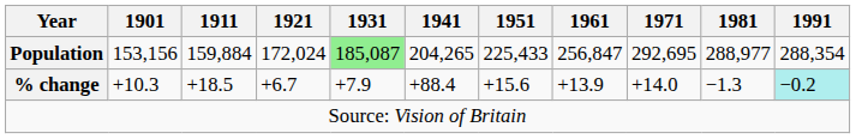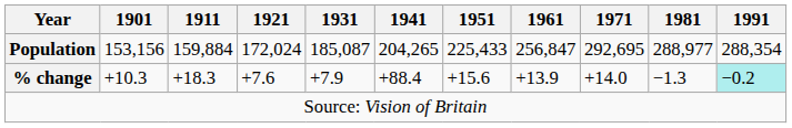 <table class="wikitable">
 <tr>
 <th>Year</th>
 <th>1901</th>
 <th>1911</th>
 <th>1921</th>
 <th>1931</th>
 <th>1941</th>
 <th>1951</th>
 <th>1961</th>
 <th>1971</th>
 <th>1981</th>
 <th>1991</th>
 </tr>
 <tr style="text-align:center;">
 <th>Population</th>
 <td>153,156</td>
 <td>159,884</td>
 <td>172,024</td>
-<td style="background: lightgreen;">185,087</td>
+<td>185,087</td>
 <td>204,265</td>
 <td>225,433</td>
 <td>256,847</td>
 <td>292,695</td>
 <td>288,977</td>
 <td>288,354</td>
 </tr>
 <tr>
 <th>% change</th>
 <td>+10.3</td>
-<td>+18.5</td>
-<td>+6.7</td>
+<td>+18.3</td>
+<td>+7.6</td>
 <td>+7.9</td>
 <td>+88.4</td>
 <td>+15.6</td>
 <td>+13.9</td>
 <td>+14.0</td>
 <td>−1.3</td>
 <td style="background: paleturquoise;">−0.2</td>
 </tr>
 <tr>
 <td colspan="22" style="text-align:center;">Source: <em>Vision of Britain</em></td>
 </tr>
 </table>
